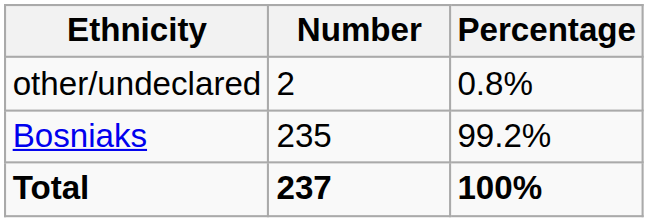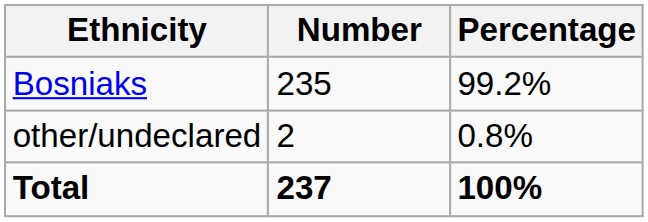 <table class="wikitable">
 <tr>
 <th width="100px">Ethnicity</th>
 <th width="80px">Number</th>
 <th width="80px">Percentage</th>
 </tr>
 <tr>
+<td><a href='#'>Bosniaks</a></td>
+<td>235</td>
+<td>99.2%</td>
+</tr>
+<tr>
 <td>other/undeclared</td>
 <td>2</td>
 <td>0.8%</td>
-</tr>
-<tr>
-<td><a href='#'>Bosniaks</a></td>
-<td>235</td>
-<td>99.2%</td>
 </tr>
 <tr>
 <td><strong>Total</strong></td>
 <td><strong>237</strong></td>
 <td><strong>100%</strong></td>
 </tr>
 </table>
